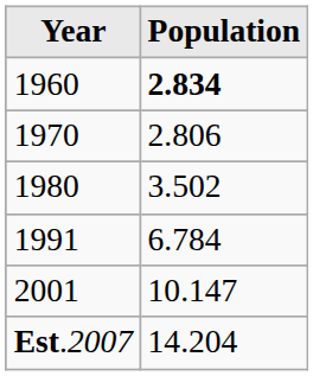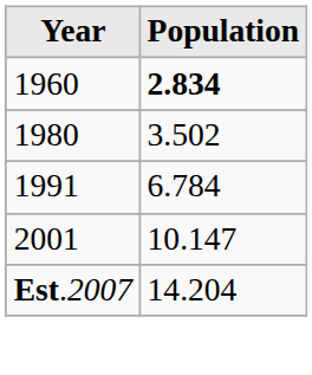 <table class="wikitable"  style="margin:1em auto; float:right">
 <tr>
 <th style="background-color:#E9E9E9" align=center>Year</th>
 <th style="background-color:#E9E9E9" align=center>Population</th>
 </tr>
 <tr>
 <td>1960</td>
 <td><strong>2.834</strong></td>
-</tr>
-<tr>
-<td>1970</td>
-<td>2.806</td>
 </tr>
 <tr>
 <td>1980</td>
 <td>3.502</td>
 </tr>
 <tr>
 <td>1991</td>
 <td>6.784</td>
 </tr>
 <tr>
 <td>2001</td>
 <td>10.147</td>
 </tr>
 <tr>
 <td><strong>Est</strong>.<em>2007</em></td>
 <td>14.204</td>
 </tr>
 </table>
